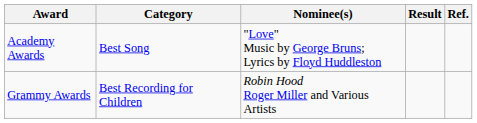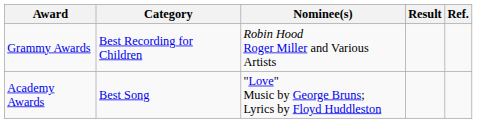 <table class="wikitable plainrowheaders">
 <tr>
 <th>Award</th>
 <th>Category</th>
 <th>Nominee(s)</th>
 <th>Result</th>
 <th>Ref.</th>
 </tr>
 <tr>
+<td><a href='#'>Grammy Awards</a></td>
+<td><a href='#'>Best Recording for Children</a></td>
+<td><em>Robin Hood</em> <br> <a href='#'>Roger Miller</a> and Various Artists</td>
+<td></td>
+<td align="center"></td>
+</tr>
+<tr>
 <td><a href='#'>Academy Awards</a></td>
 <td><a href='#'>Best Song</a></td>
 <td>"<a href='#'>Love</a>" <br> Music by <a href='#'>George Bruns</a>; <br> Lyrics by <a href='#'>Floyd Huddleston</a></td>
 <td></td>
 <td align="center"></td>
 </tr>
-<tr>
-<td><a href='#'>Grammy Awards</a></td>
-<td><a href='#'>Best Recording for Children</a></td>
-<td><em>Robin Hood</em> <br> <a href='#'>Roger Miller</a> and Various Artists</td>
-<td></td>
-<td align="center"></td>
-</tr>
 </table>
